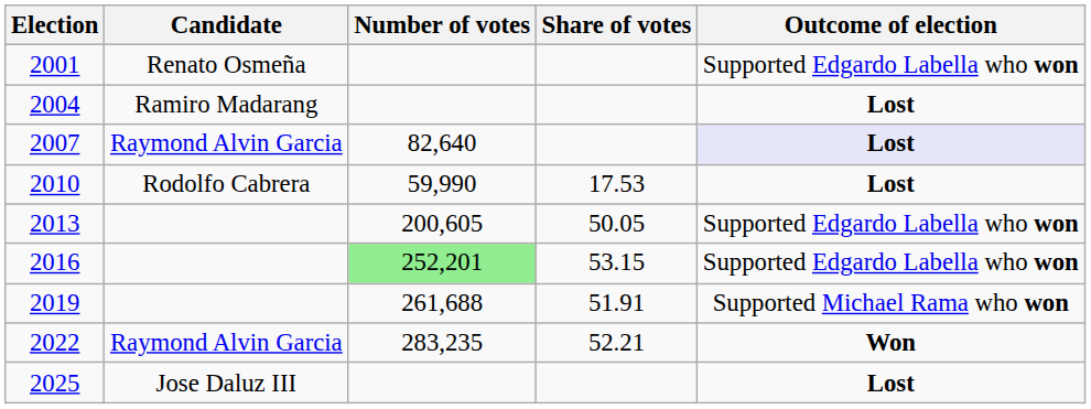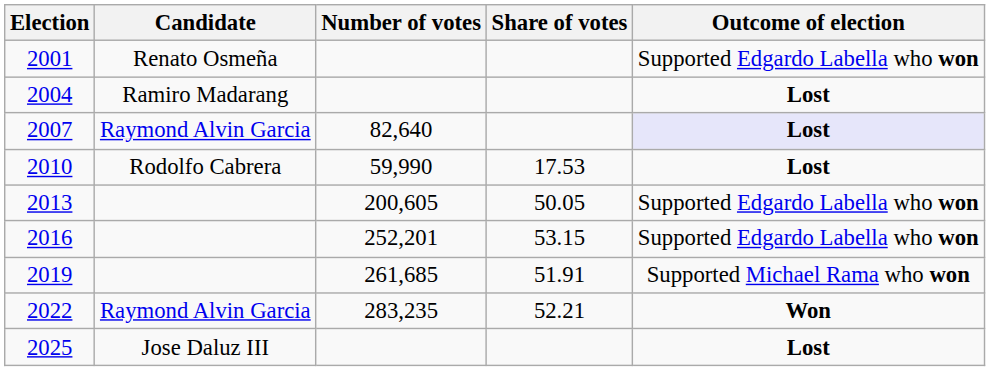 <table class=wikitable style="text-align:center;">
 <tr>
 <th>Election</th>
 <th>Candidate</th>
 <th>Number of votes</th>
 <th>Share of votes</th>
 <th>Outcome of election</th>
 </tr>
 <tr>
 <td><a href='#'>2001</a></td>
 <td>Renato Osmeña</td>
 <td></td>
 <td></td>
 <td>Supported <a href='#'>Edgardo Labella</a> who <strong>won</strong></td>
 </tr>
 <tr>
 <td><a href='#'>2004</a></td>
 <td>Ramiro Madarang</td>
 <td></td>
 <td></td>
 <td><strong>Lost</strong></td>
 </tr>
 <tr>
 <td><a href='#'>2007</a></td>
 <td><a href='#'>Raymond Alvin Garcia</a></td>
 <td>82,640</td>
 <td></td>
 <td style="background: lavender;"><strong>Lost</strong></td>
 </tr>
 <tr>
 <td><a href='#'>2010</a></td>
 <td>Rodolfo Cabrera</td>
 <td>59,990</td>
 <td>17.53</td>
 <td><strong>Lost</strong></td>
 </tr>
 <tr>
 <td><a href='#'>2013</a></td>
 <td></td>
 <td>200,605</td>
 <td>50.05</td>
 <td>Supported <a href='#'>Edgardo Labella</a> who <strong>won</strong></td>
 </tr>
 <tr>
 <td><a href='#'>2016</a></td>
 <td></td>
-<td style="background: lightgreen;">252,201</td>
+<td>252,201</td>
 <td>53.15</td>
 <td>Supported <a href='#'>Edgardo Labella</a> who <strong>won</strong></td>
 </tr>
 <tr>
 <td><a href='#'>2019</a></td>
 <td></td>
-<td>261,688</td>
+<td>261,685</td>
 <td>51.91</td>
 <td>Supported <a href='#'>Michael Rama</a> who <strong>won</strong></td>
 </tr>
 <tr>
 <td><a href='#'>2022</a></td>
 <td><a href='#'>Raymond Alvin Garcia</a></td>
 <td>283,235</td>
 <td>52.21</td>
 <td><strong>Won</strong></td>
 </tr>
 <tr>
 <td><a href='#'>2025</a></td>
 <td>Jose Daluz III</td>
 <td></td>
 <td></td>
 <td><strong>Lost</strong></td>
 </tr>
 </table>
